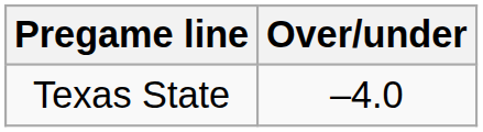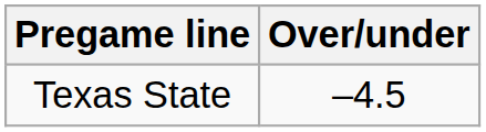 <table class="wikitable" style="margin-right: auto; margin-right: auto; border: none;">
 <tr align="center">
 <th style=>Pregame line</th>
 <th style=>Over/under</th>
 </tr>
 <tr align="center">
 <td>Texas State</td>
-<td>–4.0</td>
+<td>–4.5</td>
 </tr>
 </table>
